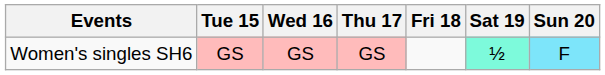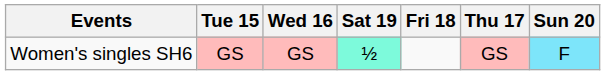 <table class="wikitable" style="margin:0.5em auto; font-size:90%; line-height:1.25em; text-align:center">
 <tr>
 <th>Events</th>
 <th>Tue 15</th>
 <th>Wed 16</th>
+<th>Sat 19</th>
+<th>Fri 18</th>
 <th>Thu 17</th>
-<th>Fri 18</th>
-<th>Sat 19</th>
 <th>Sun 20</th>
 </tr>
 <tr>
 <td align="left">Women's singles SH6</td>
 <td bgcolor="#FFBBBB">GS</td>
 <td bgcolor="#FFBBBB">GS</td>
+<td bgcolor="#7DFADB">½</td>
+<td></td>
 <td bgcolor="#FFBBBB">GS</td>
-<td></td>
-<td bgcolor="#7DFADB">½</td>
 <td bgcolor="#7DE5FA">F</td>
 </tr>
 </table>
